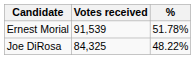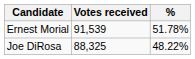 <table class="wikitable">
 <tr>
 <th>Candidate</th>
 <th>Votes received</th>
 <th>%</th>
 </tr>
 <tr>
 <td>Ernest Morial</td>
 <td>91,539</td>
 <td>51.78%</td>
 </tr>
 <tr>
 <td>Joe DiRosa</td>
-<td>84,325</td>
+<td>88,325</td>
 <td>48.22%</td>
 </tr>
 </table>
